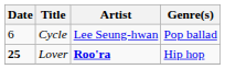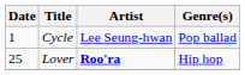 <table class="wikitable" style="text-align: left;">
 <tr>
 <th>Date</th>
 <th>Title</th>
 <th>Artist</th>
 <th>Genre(s)</th>
 </tr>
 <tr>
-<td>6</td>
+<td>1</td>
 <td><em>Cycle</em></td>
 <td><a href='#'>Lee Seung-hwan</a></td>
 <td><a href='#'>Pop ballad</a></td>
 </tr>
 <tr>
-<td><strong>25</strong></td>
+<td>25</td>
 <td><em>Lover</em></td>
 <td><strong><a href='#'>Roo'ra</a></strong></td>
 <td><a href='#'>Hip hop</a></td>
 </tr>
 <tr>
 </tr>
 </table>
